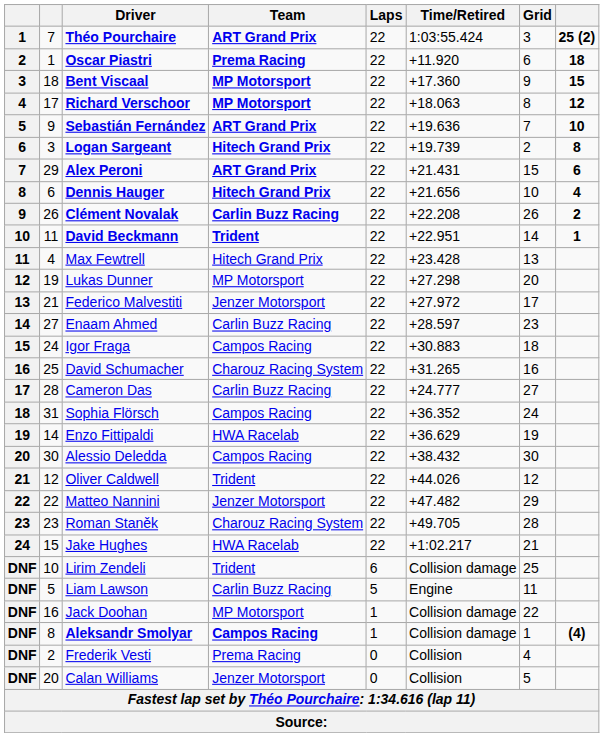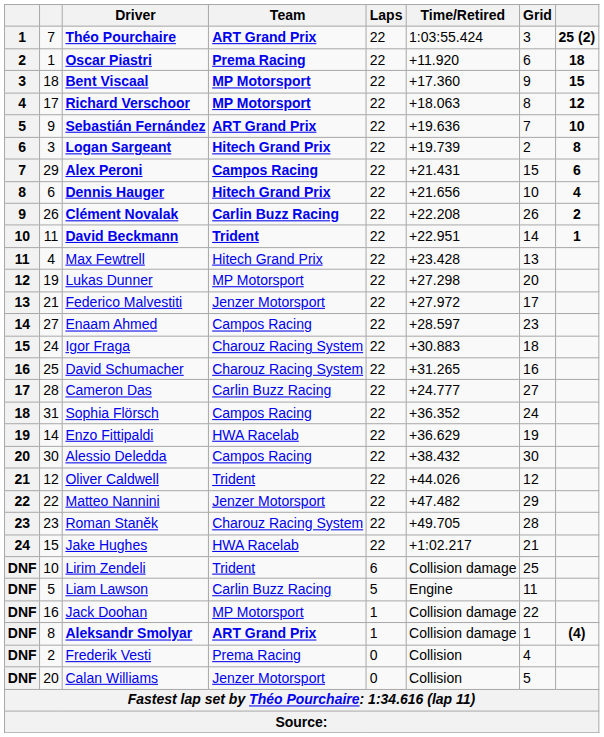 <table class="wikitable" style="font-size:85%">
 <tr>
 <th></th>
 <th></th>
 <th>Driver</th>
 <th>Team</th>
 <th>Laps</th>
 <th>Time/Retired</th>
 <th>Grid</th>
 <th></th>
 </tr>
 <tr>
 <th>1</th>
 <td align="center">7</td>
 <td> <strong><a href='#'>Théo Pourchaire</a></strong></td>
 <td><strong><a href='#'>ART Grand Prix</a></strong></td>
 <td>22</td>
 <td>1:03:55.424</td>
 <td>3</td>
 <td align="center"><strong>25 (2)</strong></td>
 </tr>
 <tr>
 <th>2</th>
 <td align="center">1</td>
 <td> <strong><a href='#'>Oscar Piastri</a></strong></td>
 <td><strong><a href='#'>Prema Racing</a></strong></td>
 <td>22</td>
 <td>+11.920</td>
 <td>6</td>
 <td align="center"><strong>18</strong></td>
 </tr>
 <tr>
 <th>3</th>
 <td align="center">18</td>
 <td> <strong><a href='#'>Bent Viscaal</a></strong></td>
 <td><strong><a href='#'>MP Motorsport</a></strong></td>
 <td>22</td>
 <td>+17.360</td>
 <td>9</td>
 <td align="center"><strong>15</strong></td>
 </tr>
 <tr>
 <th>4</th>
 <td align="center">17</td>
 <td> <strong><a href='#'>Richard Verschoor</a></strong></td>
 <td><strong><a href='#'>MP Motorsport</a></strong></td>
 <td>22</td>
 <td>+18.063</td>
 <td>8</td>
 <td align="center"><strong>12</strong></td>
 </tr>
 <tr>
 <th>5</th>
 <td align="center">9</td>
 <td> <strong><a href='#'>Sebastián Fernández</a></strong></td>
 <td><strong><a href='#'>ART Grand Prix</a></strong></td>
 <td>22</td>
 <td>+19.636</td>
 <td>7</td>
 <td align="center"><strong>10</strong></td>
 </tr>
 <tr>
 <th>6</th>
 <td align="center">3</td>
 <td> <strong><a href='#'>Logan Sargeant</a></strong></td>
 <td><strong><a href='#'>Hitech Grand Prix</a></strong></td>
 <td>22</td>
 <td>+19.739</td>
 <td>2</td>
 <td align="center"><strong>8</strong></td>
 </tr>
 <tr>
 <th>7</th>
 <td align="center">29</td>
 <td> <strong><a href='#'>Alex Peroni</a></strong></td>
-<td><strong><a href='#'>ART Grand Prix</a></strong></td>
+<td><strong><a href='#'>Campos Racing</a></strong></td>
 <td>22</td>
 <td>+21.431</td>
 <td>15</td>
 <td align="center"><strong>6</strong></td>
 </tr>
 <tr>
 <th>8</th>
 <td align="center">6</td>
 <td> <strong><a href='#'>Dennis Hauger</a></strong></td>
 <td><strong><a href='#'>Hitech Grand Prix</a></strong></td>
 <td>22</td>
 <td>+21.656</td>
 <td>10</td>
 <td align="center"><strong>4</strong></td>
 </tr>
 <tr>
 <th>9</th>
 <td align="center">26</td>
 <td> <strong><a href='#'>Clément Novalak</a></strong></td>
 <td><strong><a href='#'>Carlin Buzz Racing</a></strong></td>
 <td>22</td>
 <td>+22.208</td>
 <td>26</td>
 <td align="center"><strong>2</strong></td>
 </tr>
 <tr>
 <th>10</th>
 <td align="center">11</td>
 <td> <strong><a href='#'>David Beckmann</a></strong></td>
 <td><strong><a href='#'>Trident</a></strong></td>
 <td>22</td>
 <td>+22.951</td>
 <td>14</td>
 <td align="center"><strong>1</strong></td>
 </tr>
 <tr>
 <th>11</th>
 <td align="center">4</td>
 <td> <a href='#'>Max Fewtrell</a></td>
 <td><a href='#'>Hitech Grand Prix</a></td>
 <td>22</td>
 <td>+23.428</td>
 <td>13</td>
 <td align="center"></td>
 </tr>
 <tr>
 <th>12</th>
 <td align="center">19</td>
 <td> <a href='#'>Lukas Dunner</a></td>
 <td><a href='#'>MP Motorsport</a></td>
 <td>22</td>
 <td>+27.298</td>
 <td>20</td>
 <td align="center"></td>
 </tr>
 <tr>
 <th>13</th>
 <td align="center">21</td>
 <td> <a href='#'>Federico Malvestiti</a></td>
 <td><a href='#'>Jenzer Motorsport</a></td>
 <td>22</td>
 <td>+27.972</td>
 <td>17</td>
 <td align="center"></td>
 </tr>
 <tr>
 <th>14</th>
 <td align="center">27</td>
 <td> <a href='#'>Enaam Ahmed</a></td>
-<td><a href='#'>Carlin Buzz Racing</a></td>
+<td><a href='#'>Campos Racing</a></td>
 <td>22</td>
 <td>+28.597</td>
 <td>23</td>
 <td align="center"></td>
 </tr>
 <tr>
 <th>15</th>
 <td align="center">24</td>
 <td> <a href='#'>Igor Fraga</a></td>
-<td><a href='#'>Campos Racing</a></td>
+<td><a href='#'>Charouz Racing System</a></td>
 <td>22</td>
 <td>+30.883</td>
 <td>18</td>
 <td align="center"></td>
 </tr>
 <tr>
 <th>16</th>
 <td align="center">25</td>
 <td> <a href='#'>David Schumacher</a></td>
 <td><a href='#'>Charouz Racing System</a></td>
 <td>22</td>
 <td>+31.265</td>
 <td>16</td>
 <td align="center"></td>
 </tr>
 <tr>
 <th>17</th>
 <td align="center">28</td>
 <td> <a href='#'>Cameron Das</a></td>
 <td><a href='#'>Carlin Buzz Racing</a></td>
 <td>22</td>
 <td>+24.777</td>
 <td>27</td>
 <td align="center"></td>
 </tr>
 <tr>
 <th>18</th>
 <td align="center">31</td>
 <td> <a href='#'>Sophia Flörsch</a></td>
 <td><a href='#'>Campos Racing</a></td>
 <td>22</td>
 <td>+36.352</td>
 <td>24</td>
 <td align="center"></td>
 </tr>
 <tr>
 <th>19</th>
 <td align="center">14</td>
 <td> <a href='#'>Enzo Fittipaldi</a></td>
 <td><a href='#'>HWA Racelab</a></td>
 <td>22</td>
 <td>+36.629</td>
 <td>19</td>
 <td align="center"></td>
 </tr>
 <tr>
 <th>20</th>
 <td align="center">30</td>
 <td> <a href='#'>Alessio Deledda</a></td>
 <td><a href='#'>Campos Racing</a></td>
 <td>22</td>
 <td>+38.432</td>
 <td>30</td>
 <td align="center"></td>
 </tr>
 <tr>
 <th>21</th>
 <td align="center">12</td>
 <td> <a href='#'>Oliver Caldwell</a></td>
 <td><a href='#'>Trident</a></td>
 <td>22</td>
 <td>+44.026</td>
 <td>12</td>
 <td align="center"></td>
 </tr>
 <tr>
 <th>22</th>
 <td align="center">22</td>
 <td> <a href='#'>Matteo Nannini</a></td>
 <td><a href='#'>Jenzer Motorsport</a></td>
 <td>22</td>
 <td>+47.482</td>
 <td>29</td>
 <td align="center"></td>
 </tr>
 <tr>
 <th>23</th>
 <td align="center">23</td>
 <td> <a href='#'>Roman Staněk</a></td>
 <td><a href='#'>Charouz Racing System</a></td>
 <td>22</td>
 <td>+49.705</td>
 <td>28</td>
 <td align="center"></td>
 </tr>
 <tr>
 <th>24</th>
 <td align="center">15</td>
 <td> <a href='#'>Jake Hughes</a></td>
 <td><a href='#'>HWA Racelab</a></td>
 <td>22</td>
 <td>+1:02.217</td>
 <td>21</td>
 <td align="center"></td>
 </tr>
 <tr>
 <th>DNF</th>
 <td align="center">10</td>
 <td> <a href='#'>Lirim Zendeli</a></td>
 <td><a href='#'>Trident</a></td>
 <td>6</td>
 <td>Collision damage</td>
 <td>25</td>
 <td align="center"></td>
 </tr>
 <tr>
 <th>DNF</th>
 <td align="center">5</td>
 <td> <a href='#'>Liam Lawson</a></td>
 <td><a href='#'>Carlin Buzz Racing</a></td>
 <td>5</td>
 <td>Engine</td>
 <td>11</td>
 <td align="center"></td>
 </tr>
 <tr>
 <th>DNF</th>
 <td align="center">16</td>
 <td> <a href='#'>Jack Doohan</a></td>
 <td><a href='#'>MP Motorsport</a></td>
 <td>1</td>
 <td>Collision damage</td>
 <td>22</td>
 <td align="center"></td>
 </tr>
 <tr>
 <th>DNF</th>
 <td align="center">8</td>
 <td> <strong><a href='#'>Aleksandr Smolyar</a></strong></td>
-<td><strong><a href='#'>Campos Racing</a></strong></td>
+<td><strong><a href='#'>ART Grand Prix</a></strong></td>
 <td>1</td>
 <td>Collision damage</td>
 <td>1</td>
 <td align="center"><strong>(4)</strong></td>
 </tr>
 <tr>
 <th>DNF</th>
 <td align="center">2</td>
 <td> <a href='#'>Frederik Vesti</a></td>
 <td><a href='#'>Prema Racing</a></td>
 <td>0</td>
 <td>Collision</td>
 <td>4</td>
 <td align="center"></td>
 </tr>
 <tr>
 <th>DNF</th>
 <td align="center">20</td>
 <td> <a href='#'>Calan Williams</a></td>
 <td><a href='#'>Jenzer Motorsport</a></td>
 <td>0</td>
 <td>Collision</td>
 <td>5</td>
 <td align="center"></td>
 </tr>
 <tr>
 <th align=center colspan=8><em>Fastest lap set by  <a href='#'>Théo Pourchaire</a>: 1:34.616 (lap 11)</em></th>
 </tr>
 <tr>
 <th colspan=8>Source:</th>
 </tr>
 </table>
